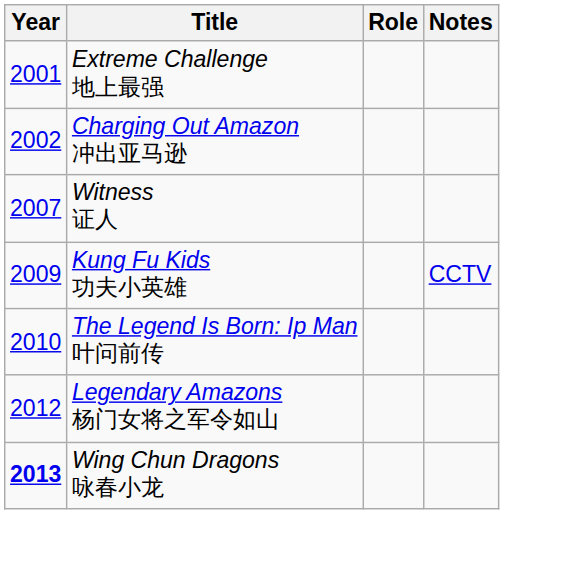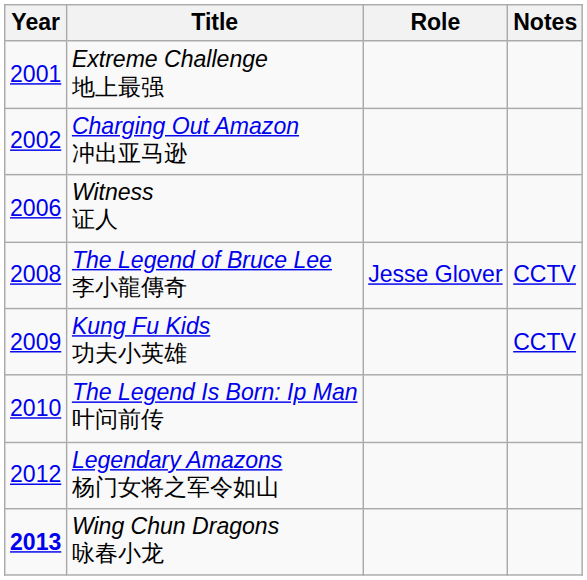 <table class="wikitable" style="font-size: 100%;">
 <tr>
 <th>Year</th>
 <th>Title</th>
 <th>Role</th>
 <th>Notes</th>
 </tr>
 <tr>
 <td><a href='#'>2001</a></td>
 <td><em>Extreme Challenge</em><br>地上最强</td>
 <td></td>
 <td></td>
 </tr>
 <tr>
 <td><a href='#'>2002</a></td>
 <td><em><a href='#'>Charging Out Amazon</a></em><br>冲出亚马逊</td>
 <td></td>
 <td></td>
 </tr>
 <tr>
-<td><a href='#'>2007</a></td>
+<td><a href='#'>2006</a></td>
 <td><em>Witness</em><br>证人</td>
 <td></td>
 <td></td>
+</tr>
+<tr>
+<td><a href='#'>2008</a></td>
+<td><em><a href='#'>The Legend of Bruce Lee</a></em><br>李小龍傳奇</td>
+<td><a href='#'>Jesse Glover</a></td>
+<td><a href='#'>CCTV</a></td>
 </tr>
 <tr>
 <td><a href='#'>2009</a></td>
 <td><em><a href='#'>Kung Fu Kids</a></em><br>功夫小英雄</td>
 <td></td>
 <td><a href='#'>CCTV</a></td>
 </tr>
 <tr>
 <td><a href='#'>2010</a></td>
 <td><em><a href='#'>The Legend Is Born: Ip Man</a></em><br>叶问前传</td>
 <td></td>
 <td></td>
 </tr>
 <tr>
 <td><a href='#'>2012</a></td>
 <td><em><a href='#'>Legendary Amazons</a></em><br>杨门女将之军令如山</td>
 <td></td>
 <td></td>
 </tr>
 <tr>
 <td><strong><a href='#'>2013</a></strong></td>
 <td><em>Wing Chun Dragons</em><br>咏春小龙</td>
 <td></td>
 <td></td>
 </tr>
 </table>
